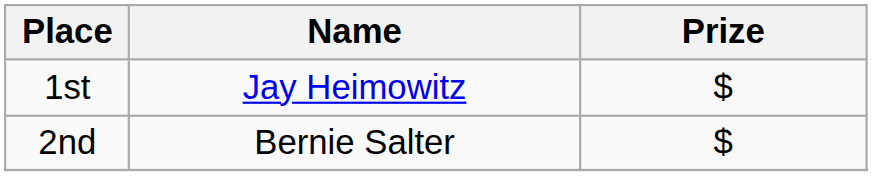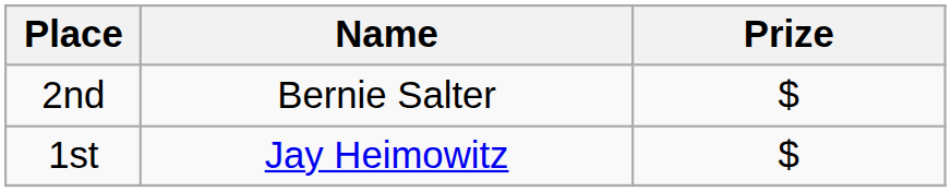 <table class="wikitable">
 <tr>
 <th width="50">Place</th>
 <th width="200">Name</th>
 <th width="125">Prize</th>
 </tr>
 <tr>
+<td align = "center">2nd</td>
+<td align = "center">Bernie Salter</td>
+<td align = "center">$</td>
+</tr>
+<tr>
 <td align = "center">1st</td>
 <td align = "center"><a href='#'>Jay Heimowitz</a></td>
 <td align = "center">$</td>
 </tr>
 <tr>
-<td align = "center">2nd</td>
-<td align = "center">Bernie Salter</td>
-<td align = "center">$</td>
-</tr>
-<tr>
 </tr>
 </table>
